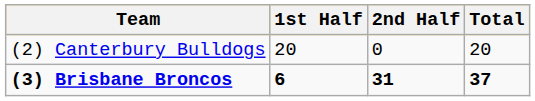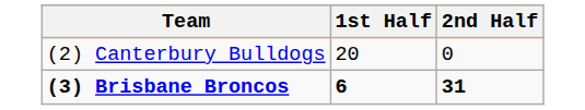 <table class="wikitable" style="margin:1em auto;">
 <tr bgcolor="#FFCC33">
 <th>Team</th>
 <th>1st Half</th>
 <th>2nd Half</th>
-<th>Total</th>
 </tr>
 <tr>
 <td>(2) <a href='#'>Canterbury Bulldogs</a></td>
 <td>20</td>
 <td>0</td>
-<td>20</td>
 </tr>
 <tr>
 <td><strong>(3) <a href='#'>Brisbane Broncos</a></strong></td>
 <td><strong>6</strong></td>
 <td><strong>31</strong></td>
-<td><strong>37</strong></td>
 </tr>
 </table>
